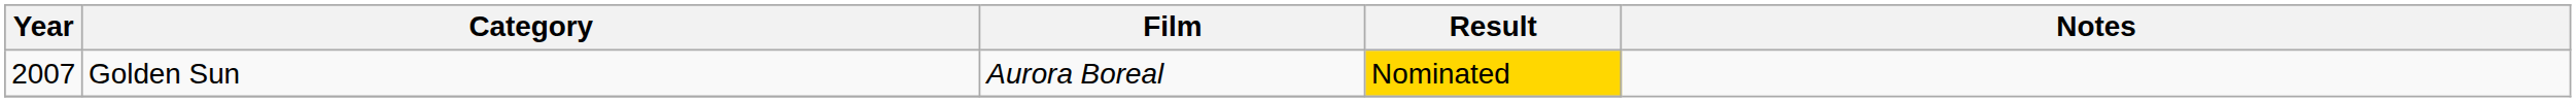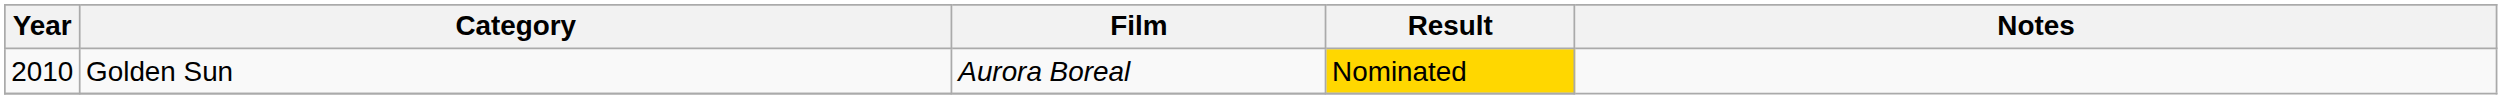 <table class="wikitable">
 <tr>
 <th width="3%">Year</th>
 <th width="35%">Category</th>
 <th width="15%">Film</th>
 <th width="10%">Result</th>
 <th width="37%">Notes</th>
 </tr>
 <tr>
-<td>2007</td>
+<td>2010</td>
 <td>Golden Sun</td>
 <td><em>Aurora Boreal</em></td>
 <td style="background: gold;">Nominated</td>
 </tr>
 <tr>
 </tr>
 </table>
